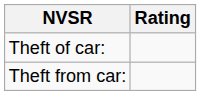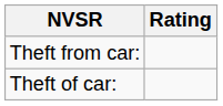 <table class="wikitable sortable">
 <tr>
 <th>NVSR</th>
 <th>Rating</th>
 </tr>
 <tr>
+<td>Theft from car:</td>
+<td></td>
+</tr>
+<tr>
 <td>Theft of car:</td>
 <td></td>
 </tr>
-<tr>
-<td>Theft from car:</td>
-<td></td>
-</tr>
 </table>
